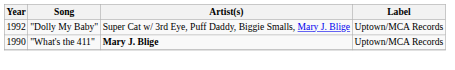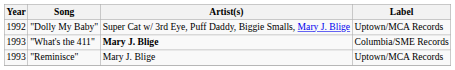 <table class="wikitable">
 <tr>
 <th>Year</th>
 <th>Song</th>
 <th>Artist(s)</th>
 <th>Label</th>
 </tr>
 <tr>
 <td>1992</td>
 <td>"Dolly My Baby"</td>
 <td>Super Cat w/ 3rd Eye, Puff Daddy, Biggie Smalls, <a href='#'>Mary J. Blige</a></td>
 <td>Uptown/MCA Records</td>
 </tr>
 <tr>
-<td>1990</td>
+<td>1993</td>
 <td>"What's the 411"</td>
 <td><strong>Mary J. Blige</strong></td>
+<td>Columbia/SME Records</td>
+</tr>
+<tr>
+<td>1993</td>
+<td>"Reminisce"</td>
+<td>Mary J. Blige</td>
 <td>Uptown/MCA Records</td>
 </tr>
 <tr>
 </tr>
 </table>
